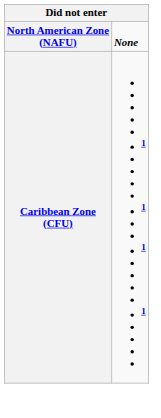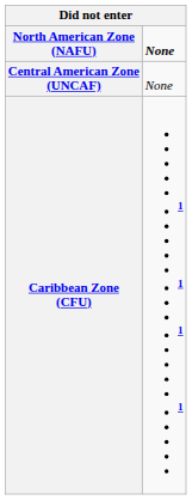 <table class="wikitable collapsible collapsed">
 <tr>
 <th colspan=2>Did not enter</th>
 </tr>
 <tr>
 <th><a href='#'>North American Zone<br>(NAFU)</a></th>
 <td><strong><br><em>None</em></strong></td>
 </tr>
 <tr>
+<th><a href='#'>Central American Zone<br>(UNCAF)</a></th>
+<td><br><em>None</em></td>
+</tr>
+<tr>
 <th><a href='#'>Caribbean Zone<br>(CFU)</a></th>
 <td><br><ul><li></li><li></li><li></li><li></li><li></li><li><sup><strong><a href='#'>1</a></strong></sup></li><li></li><li></li><li></li><li></li><li><sup><strong><a href='#'>1</a></strong></sup></li><li></li><li></li><li><sup><strong><a href='#'>1</a></strong></sup></li><li></li><li></li><li></li><li></li><li><sup><strong><a href='#'>1</a></strong></sup></li><li></li><li></li><li></li><li></li></ul></td>
 </tr>
 </table>
